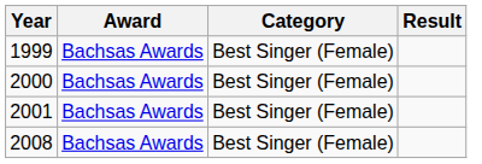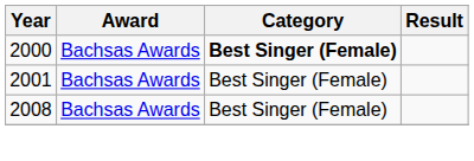 <table class="wikitable" style="font-size: 95%;">
 <tr>
 <th>Year</th>
 <th>Award</th>
 <th>Category</th>
 <th>Result</th>
 </tr>
 <tr>
-<td>1999</td>
-<td><a href='#'>Bachsas Awards</a></td>
-<td>Best Singer (Female)</td>
-<td></td>
-</tr>
-<tr>
 <td>2000</td>
 <td><a href='#'>Bachsas Awards</a></td>
-<td>Best Singer (Female)</td>
+<td><strong>Best Singer (Female)</strong></td>
 <td></td>
 </tr>
 <tr>
 <td>2001</td>
 <td><a href='#'>Bachsas Awards</a></td>
 <td>Best Singer (Female)</td>
 <td></td>
 </tr>
 <tr>
 <td>2008</td>
 <td><a href='#'>Bachsas Awards</a></td>
 <td>Best Singer (Female)</td>
 <td></td>
 </tr>
 <tr>
 </tr>
 </table>
